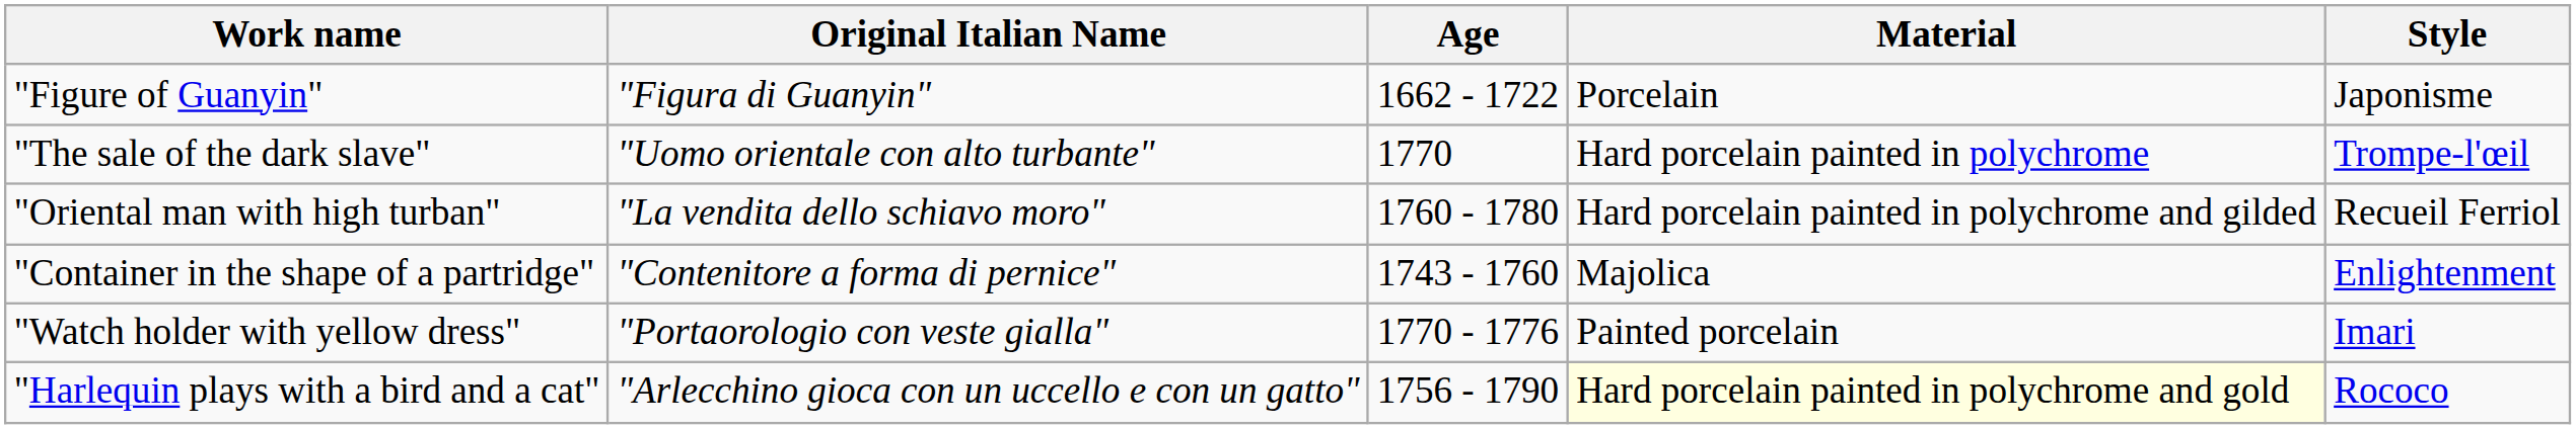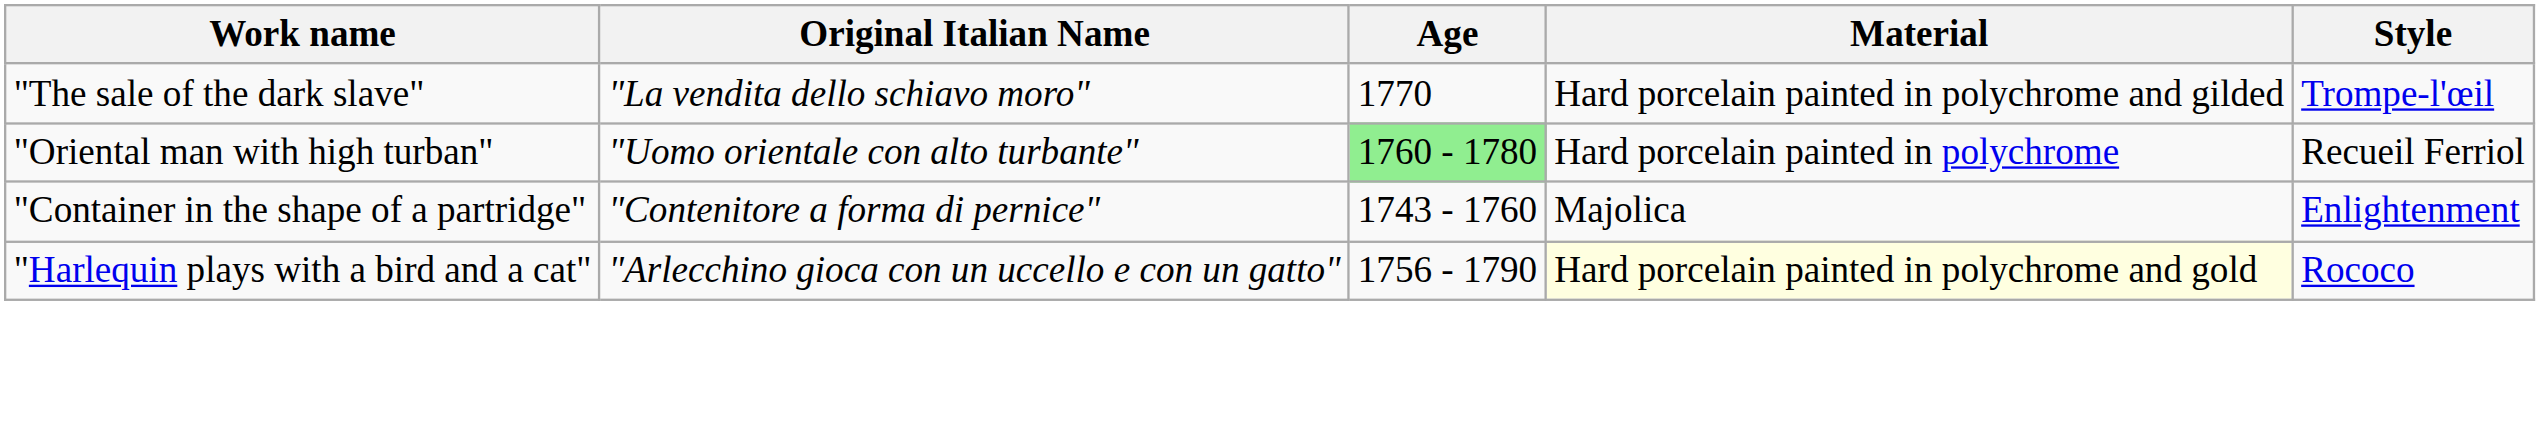 <table class="wikitable">
 <tr>
 <th>Work name</th>
 <th>Original Italian Name</th>
 <th>Age</th>
 <th>Material</th>
 <th>Style</th>
 </tr>
 <tr>
-<td>"Figure of <a href='#'>Guanyin</a>"</td>
-<td><em>"Figura di Guanyin"</em></td>
-<td>1662 - 1722</td>
-<td>Porcelain</td>
-<td>Japonisme</td>
-</tr>
-<tr>
 <td>"The sale of the dark slave"</td>
-<td><em>"Uomo orientale con alto turbante"</em></td>
+<td><em>"La vendita dello schiavo moro"</em></td>
 <td>1770</td>
-<td>Hard porcelain painted in <a href='#'>polychrome</a></td>
+<td>Hard porcelain painted in polychrome and gilded</td>
 <td><a href='#'>Trompe-l'œil</a></td>
 </tr>
 <tr>
 <td>"Oriental man with high turban"</td>
-<td><em>"La vendita dello schiavo moro"</em></td>
-<td>1760 - 1780</td>
-<td>Hard porcelain painted in polychrome and gilded</td>
+<td><em>"Uomo orientale con alto turbante"</em></td>
+<td style="background: lightgreen;">1760 - 1780</td>
+<td>Hard porcelain painted in <a href='#'>polychrome</a></td>
 <td>Recueil Ferriol</td>
 </tr>
 <tr>
 <td>"Container in the shape of a partridge"</td>
 <td><em>"Contenitore a forma di pernice"</em></td>
 <td>1743 - 1760</td>
 <td>Majolica</td>
 <td><a href='#'>Enlightenment</a></td>
 </tr>
 <tr>
-<td>"Watch holder with yellow dress"</td>
-<td><em>"Portaorologio con veste gialla"</em></td>
-<td>1770 - 1776</td>
-<td>Painted porcelain</td>
-<td><a href='#'>Imari</a></td>
-</tr>
-<tr>
 <td>"<a href='#'>Harlequin</a> plays with a bird and a cat"</td>
 <td><em>"Arlecchino gioca con un uccello e con un gatto"</em></td>
 <td>1756 - 1790</td>
 <td style="background: lightyellow;">Hard porcelain painted in polychrome and gold</td>
 <td><a href='#'>Rococo</a></td>
 </tr>
 </table>
